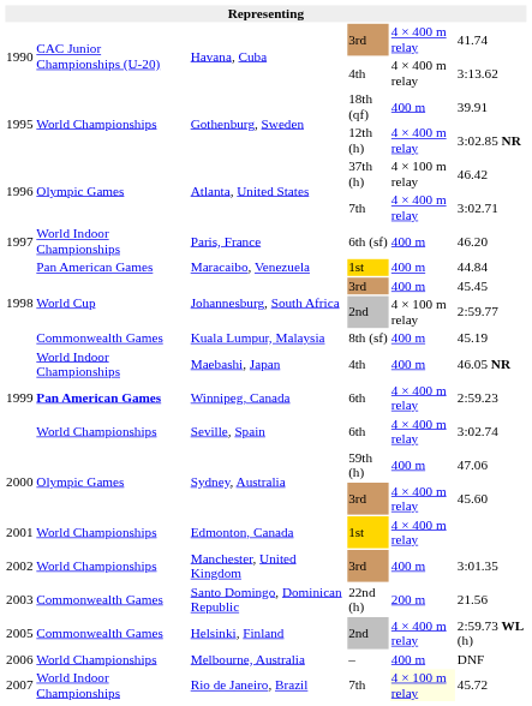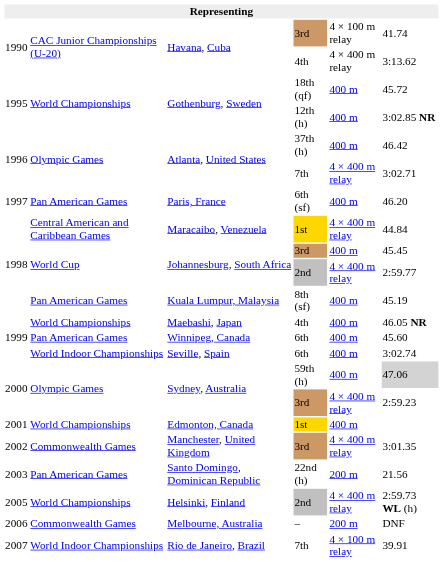 <table>
 <tr>
 <th bgcolor="#eeeeee" colspan="6">Representing </th>
 </tr>
 <tr>
 <td rowspan = "2">1990</td>
 <td rowspan = "2"><a href='#'>CAC Junior Championships (U-20)</a></td>
 <td rowspan = "2"><a href='#'>Havana</a>, <a href='#'>Cuba</a></td>
 <td bgcolor=cc9966>3rd</td>
-<td><a href='#'>4 × 400 m relay</a></td>
+<td>4 × 100 m relay</td>
 <td>41.74</td>
 </tr>
 <tr>
 <td>4th</td>
 <td>4 × 400 m relay</td>
 <td>3:13.62</td>
 </tr>
 <tr>
 <td rowspan = "2">1995</td>
 <td rowspan = "2"><a href='#'>World Championships</a></td>
 <td rowspan = "2"><a href='#'>Gothenburg</a>, <a href='#'>Sweden</a></td>
 <td>18th (qf)</td>
 <td><a href='#'>400 m</a></td>
-<td>39.91</td>
+<td>45.72</td>
 </tr>
 <tr>
 <td>12th (h)</td>
-<td><a href='#'>4 × 400 m relay</a></td>
+<td><a href='#'>400 m</a></td>
 <td>3:02.85 <strong>NR</strong></td>
 </tr>
 <tr>
 <td rowspan = "2">1996</td>
 <td rowspan = "2"><a href='#'>Olympic Games</a></td>
 <td rowspan = "2"><a href='#'>Atlanta</a>, <a href='#'>United States</a></td>
 <td>37th (h)</td>
-<td>4 × 100 m relay</td>
+<td><a href='#'>400 m</a></td>
 <td>46.42</td>
 </tr>
 <tr>
 <td>7th</td>
 <td><a href='#'>4 × 400 m relay</a></td>
 <td>3:02.71</td>
 </tr>
 <tr>
 <td>1997</td>
-<td><a href='#'>World Indoor Championships</a></td>
+<td><a href='#'>Pan American Games</a></td>
 <td><a href='#'>Paris, France</a></td>
 <td>6th (sf)</td>
 <td><a href='#'>400 m</a></td>
 <td>46.20</td>
 </tr>
 <tr>
 <td rowspan=4>1998</td>
-<td><a href='#'>Pan American Games</a></td>
+<td><a href='#'>Central American and Caribbean Games</a></td>
 <td><a href='#'>Maracaibo</a>, <a href='#'>Venezuela</a></td>
 <td bgcolor="gold">1st</td>
-<td><a href='#'>400 m</a></td>
+<td><a href='#'>4 × 400 m relay</a></td>
 <td>44.84</td>
 </tr>
 <tr>
 <td rowspan=2><a href='#'>World Cup</a></td>
 <td rowspan=2><a href='#'>Johannesburg</a>, <a href='#'>South Africa</a></td>
 <td bgcolor="cc9966">3rd</td>
 <td><a href='#'>400 m</a></td>
 <td>45.45</td>
 </tr>
 <tr>
 <td bgcolor=silver>2nd</td>
-<td>4 × 100 m relay</td>
+<td><a href='#'>4 × 400 m relay</a></td>
 <td>2:59.77</td>
 </tr>
 <tr>
-<td><a href='#'>Commonwealth Games</a></td>
+<td><a href='#'>Pan American Games</a></td>
 <td><a href='#'>Kuala Lumpur, Malaysia</a></td>
 <td>8th (sf)</td>
 <td><a href='#'>400 m</a></td>
 <td>45.19</td>
 </tr>
 <tr>
 <td rowspan = "3">1999</td>
-<td><a href='#'>World Indoor Championships</a></td>
+<td><a href='#'>World Championships</a></td>
 <td><a href='#'>Maebashi</a>, <a href='#'>Japan</a></td>
 <td>4th</td>
 <td><a href='#'>400 m</a></td>
 <td>46.05 <strong>NR</strong></td>
 </tr>
 <tr>
-<td><strong><a href='#'>Pan American Games</a></strong></td>
+<td><a href='#'>Pan American Games</a></td>
 <td><a href='#'>Winnipeg, Canada</a></td>
 <td>6th</td>
-<td><a href='#'>4 × 400 m relay</a></td>
-<td>2:59.23</td>
+<td><a href='#'>400 m</a></td>
+<td>45.60</td>
 </tr>
 <tr>
-<td><a href='#'>World Championships</a></td>
+<td><a href='#'>World Indoor Championships</a></td>
 <td><a href='#'>Seville</a>, <a href='#'>Spain</a></td>
 <td>6th</td>
-<td><a href='#'>4 × 400 m relay</a></td>
+<td><a href='#'>400 m</a></td>
 <td>3:02.74</td>
 </tr>
 <tr>
 <td rowspan = "2">2000</td>
 <td rowspan = "2"><a href='#'>Olympic Games</a></td>
 <td rowspan = "2"><a href='#'>Sydney</a>, <a href='#'>Australia</a></td>
 <td>59th (h)</td>
 <td><a href='#'>400 m</a></td>
-<td>47.06</td>
+<td style="background: lightgrey;">47.06</td>
 </tr>
 <tr>
 <td bgcolor=cc9966>3rd</td>
 <td><a href='#'>4 × 400 m relay</a></td>
-<td>45.60</td>
+<td>2:59.23</td>
 </tr>
 <tr>
 <td>2001</td>
 <td><a href='#'>World Championships</a></td>
 <td><a href='#'>Edmonton, Canada</a></td>
 <td bgcolor="gold">1st</td>
-<td><a href='#'>4 × 400 m relay</a></td>
+<td><a href='#'>400 m</a></td>
 </tr>
 <tr>
 <td>2002</td>
-<td><a href='#'>World Championships</a></td>
+<td><a href='#'>Commonwealth Games</a></td>
 <td><a href='#'>Manchester</a>, <a href='#'>United Kingdom</a></td>
 <td bgcolor=cc9966>3rd</td>
-<td><a href='#'>400 m</a></td>
+<td><a href='#'>4 × 400 m relay</a></td>
 <td>3:01.35</td>
 </tr>
 <tr>
 <td>2003</td>
-<td><a href='#'>Commonwealth Games</a></td>
+<td><a href='#'>Pan American Games</a></td>
 <td><a href='#'>Santo Domingo</a>, <a href='#'>Dominican Republic</a></td>
 <td>22nd (h)</td>
 <td><a href='#'>200 m</a></td>
 <td>21.56</td>
 </tr>
 <tr>
 <td>2005</td>
-<td><a href='#'>Commonwealth Games</a></td>
+<td><a href='#'>World Championships</a></td>
 <td><a href='#'>Helsinki</a>, <a href='#'>Finland</a></td>
 <td bgcolor=silver>2nd</td>
 <td><a href='#'>4 × 400 m relay</a></td>
 <td>2:59.73 <strong>WL</strong> (h)</td>
 </tr>
 <tr>
 <td>2006</td>
-<td><a href='#'>World Championships</a></td>
+<td><a href='#'>Commonwealth Games</a></td>
 <td><a href='#'>Melbourne, Australia</a></td>
 <td>–</td>
-<td><a href='#'>400 m</a></td>
+<td><a href='#'>200 m</a></td>
 <td>DNF</td>
 </tr>
 <tr>
 <td>2007</td>
 <td><a href='#'>World Indoor Championships</a></td>
 <td><a href='#'>Rio de Janeiro</a>, <a href='#'>Brazil</a></td>
 <td>7th</td>
-<td style="background: lightyellow;"><a href='#'>4 × 100 m relay</a></td>
-<td>45.72</td>
+<td><a href='#'>4 × 100 m relay</a></td>
+<td>39.91</td>
 </tr>
 </table>
